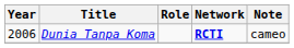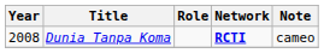 <table class="wikitable">
 <tr>
 <th>Year</th>
 <th>Title</th>
 <th>Role</th>
 <th>Network</th>
 <th>Note</th>
 </tr>
 <tr>
-<td>2006</td>
+<td>2008</td>
 <td><em><a href='#'>Dunia Tanpa Koma</a></em></td>
 <td></td>
 <td><strong><a href='#'>RCTI</a></strong></td>
 <td>cameo</td>
 </tr>
 <tr>
 </tr>
 </table>
